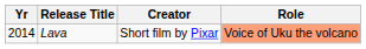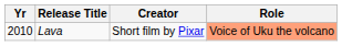 <table class="wikitable">
 <tr>
 <th>Yr</th>
 <th>Release Title</th>
 <th>Creator</th>
 <th>Role</th>
 </tr>
 <tr>
-<td>2014</td>
+<td>2010</td>
 <td><em>Lava</em></td>
 <td>Short film by <a href='#'>Pixar</a></td>
 <td style="background: lightsalmon;">Voice of Uku the volcano</td>
 </tr>
 </table>
